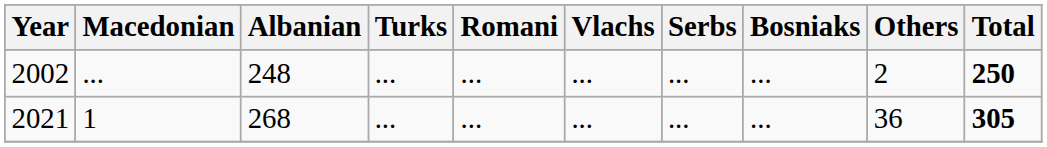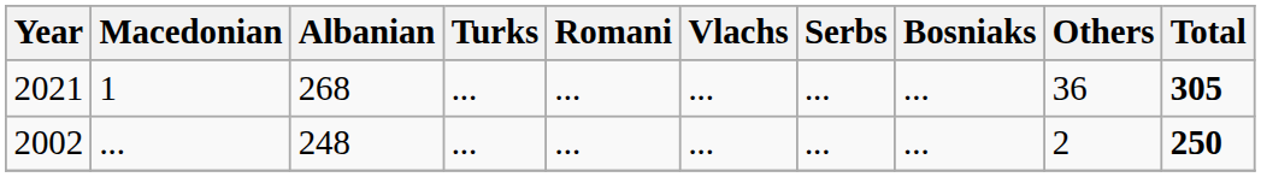 <table class="wikitable">
 <tr>
 <th>Year</th>
 <th>Macedonian</th>
 <th>Albanian</th>
 <th>Turks</th>
 <th>Romani</th>
 <th>Vlachs</th>
 <th>Serbs</th>
 <th>Bosniaks</th>
 <th><abbr>Others</abbr></th>
 <th>Total</th>
 </tr>
 <tr>
+<td>2021</td>
+<td>1</td>
+<td>268</td>
+<td>...</td>
+<td>...</td>
+<td>...</td>
+<td>...</td>
+<td>...</td>
+<td>36</td>
+<td><strong>305</strong></td>
+</tr>
+<tr>
 <td>2002</td>
 <td>...</td>
 <td>248</td>
 <td>...</td>
 <td>...</td>
 <td>...</td>
 <td>...</td>
 <td>...</td>
 <td>2</td>
 <td><strong>250</strong></td>
 </tr>
 <tr>
-<td>2021</td>
-<td>1</td>
-<td>268</td>
-<td>...</td>
-<td>...</td>
-<td>...</td>
-<td>...</td>
-<td>...</td>
-<td>36</td>
-<td><strong>305</strong></td>
-</tr>
-<tr>
 </tr>
 </table>
